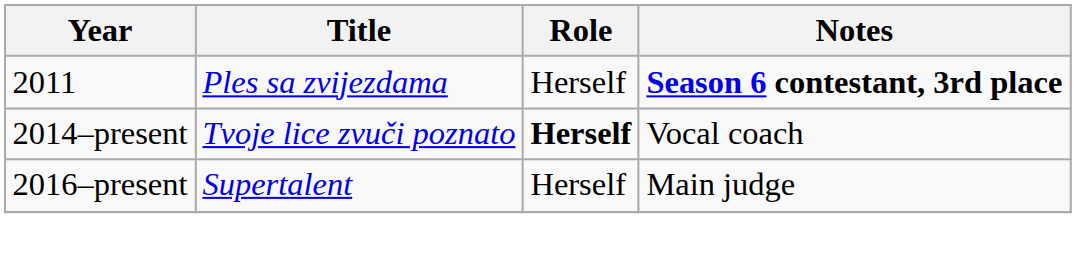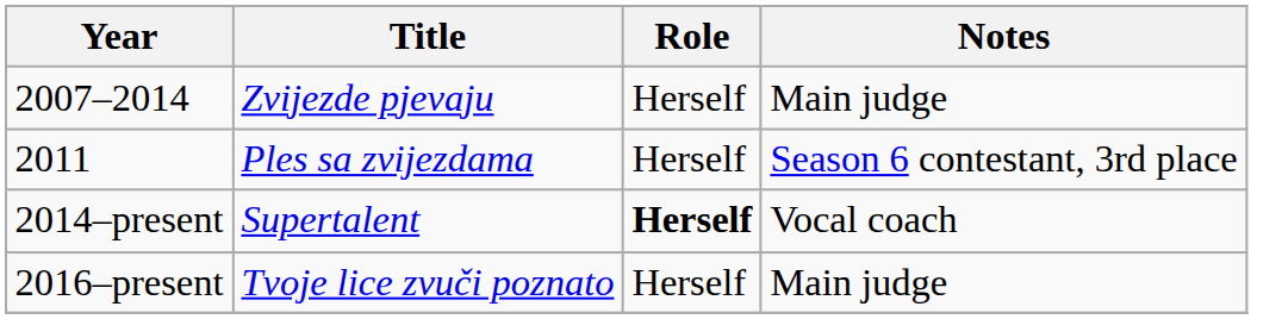 <table class="wikitable sortable">
 <tr>
 <th>Year</th>
 <th>Title</th>
 <th>Role</th>
 <th>Notes</th>
 </tr>
 <tr>
+<td>2007–2014</td>
+<td><em><a href='#'>Zvijezde pjevaju</a></em></td>
+<td>Herself</td>
+<td>Main judge</td>
+</tr>
+<tr>
 <td>2011</td>
 <td><em><a href='#'>Ples sa zvijezdama</a></em></td>
 <td>Herself</td>
-<td><strong><a href='#'>Season 6</a> contestant, 3rd place</strong></td>
+<td><a href='#'>Season 6</a> contestant, 3rd place</td>
 </tr>
 <tr>
 <td>2014–present</td>
-<td><em><a href='#'>Tvoje lice zvuči poznato</a></em></td>
+<td><em><a href='#'>Supertalent</a></em></td>
 <td><strong>Herself</strong></td>
 <td>Vocal coach</td>
 </tr>
 <tr>
 <td>2016–present</td>
-<td><em><a href='#'>Supertalent</a></em></td>
+<td><em><a href='#'>Tvoje lice zvuči poznato</a></em></td>
 <td>Herself</td>
 <td>Main judge</td>
 </tr>
 <tr>
 </tr>
 </table>
